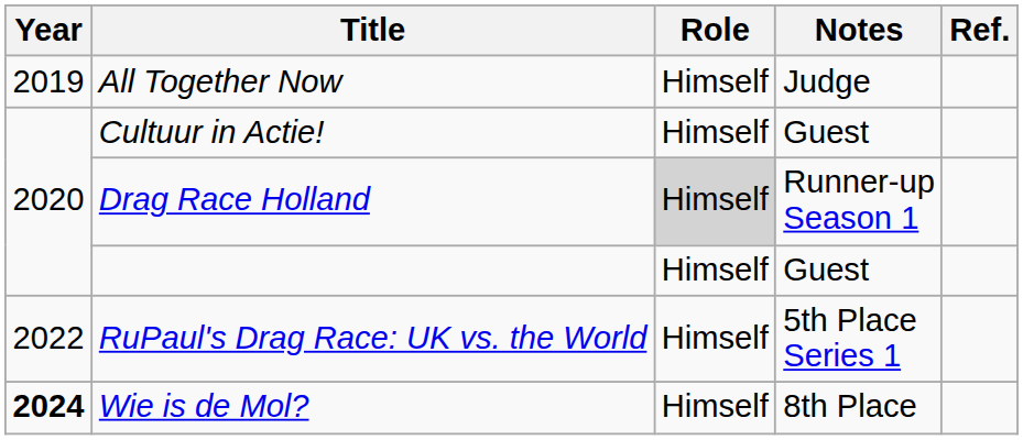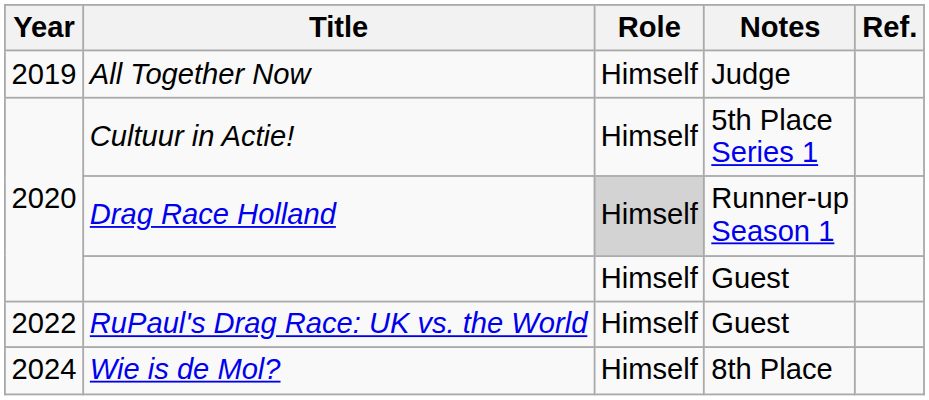 <table class="wikitable sortable">
 <tr>
 <th>Year</th>
 <th>Title</th>
 <th>Role</th>
 <th class="unsortable">Notes</th>
 <th class="unsortable">Ref.</th>
 </tr>
 <tr>
 <td>2019</td>
 <td><em>All Together Now</em></td>
 <td>Himself</td>
 <td>Judge</td>
 <td></td>
 </tr>
 <tr>
 <td rowspan="3">2020</td>
 <td><em>Cultuur in Actie!</em></td>
 <td>Himself</td>
-<td>Guest</td>
+<td>5th Place<br><a href='#'>Series 1</a></td>
 <td></td>
 </tr>
 <tr>
 <td><em><a href='#'>Drag Race Holland</a></em></td>
 <td style="background: lightgrey;">Himself</td>
 <td>Runner-up<br><a href='#'>Season 1</a></td>
 <td></td>
 </tr>
 <tr>
 <td><em></em></td>
 <td>Himself</td>
 <td>Guest</td>
 <td></td>
 </tr>
 <tr>
 <td>2022</td>
 <td><em><a href='#'>RuPaul's Drag Race: UK vs. the World</a></em></td>
 <td>Himself</td>
-<td>5th Place<br><a href='#'>Series 1</a></td>
+<td>Guest</td>
 <td></td>
 </tr>
 <tr>
-<td><strong>2024</strong></td>
+<td>2024</td>
 <td><em><a href='#'>Wie is de Mol?</a></em></td>
 <td>Himself</td>
 <td>8th Place</td>
 <td></td>
 </tr>
 </table>
